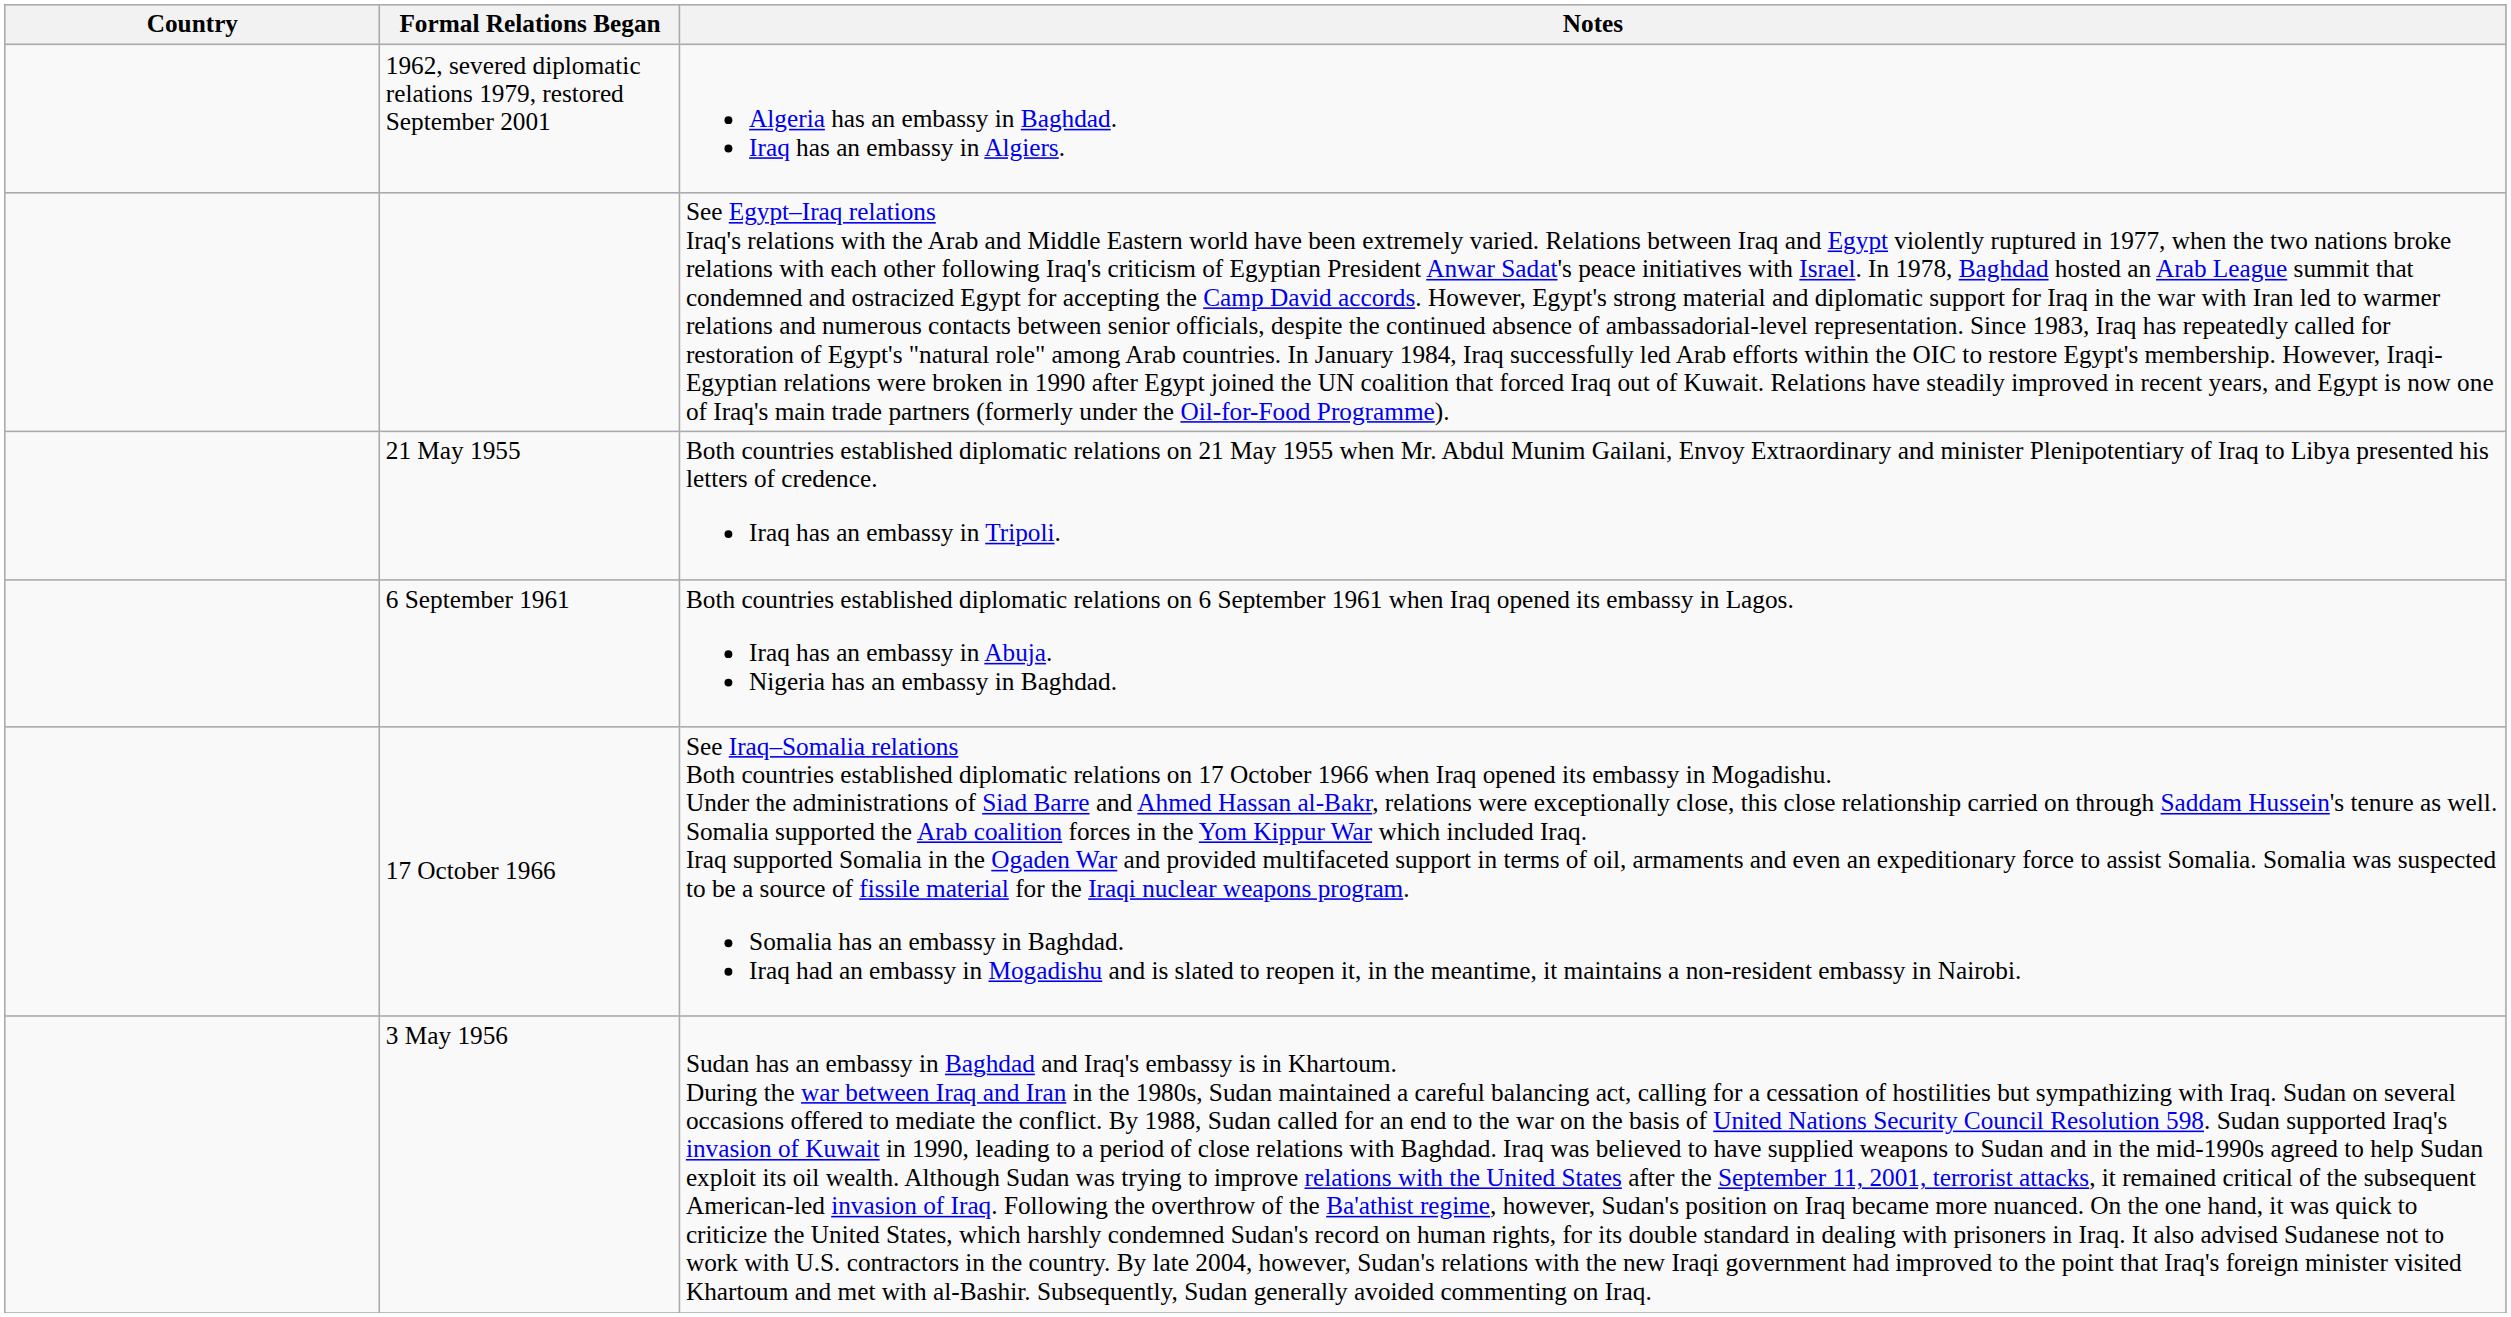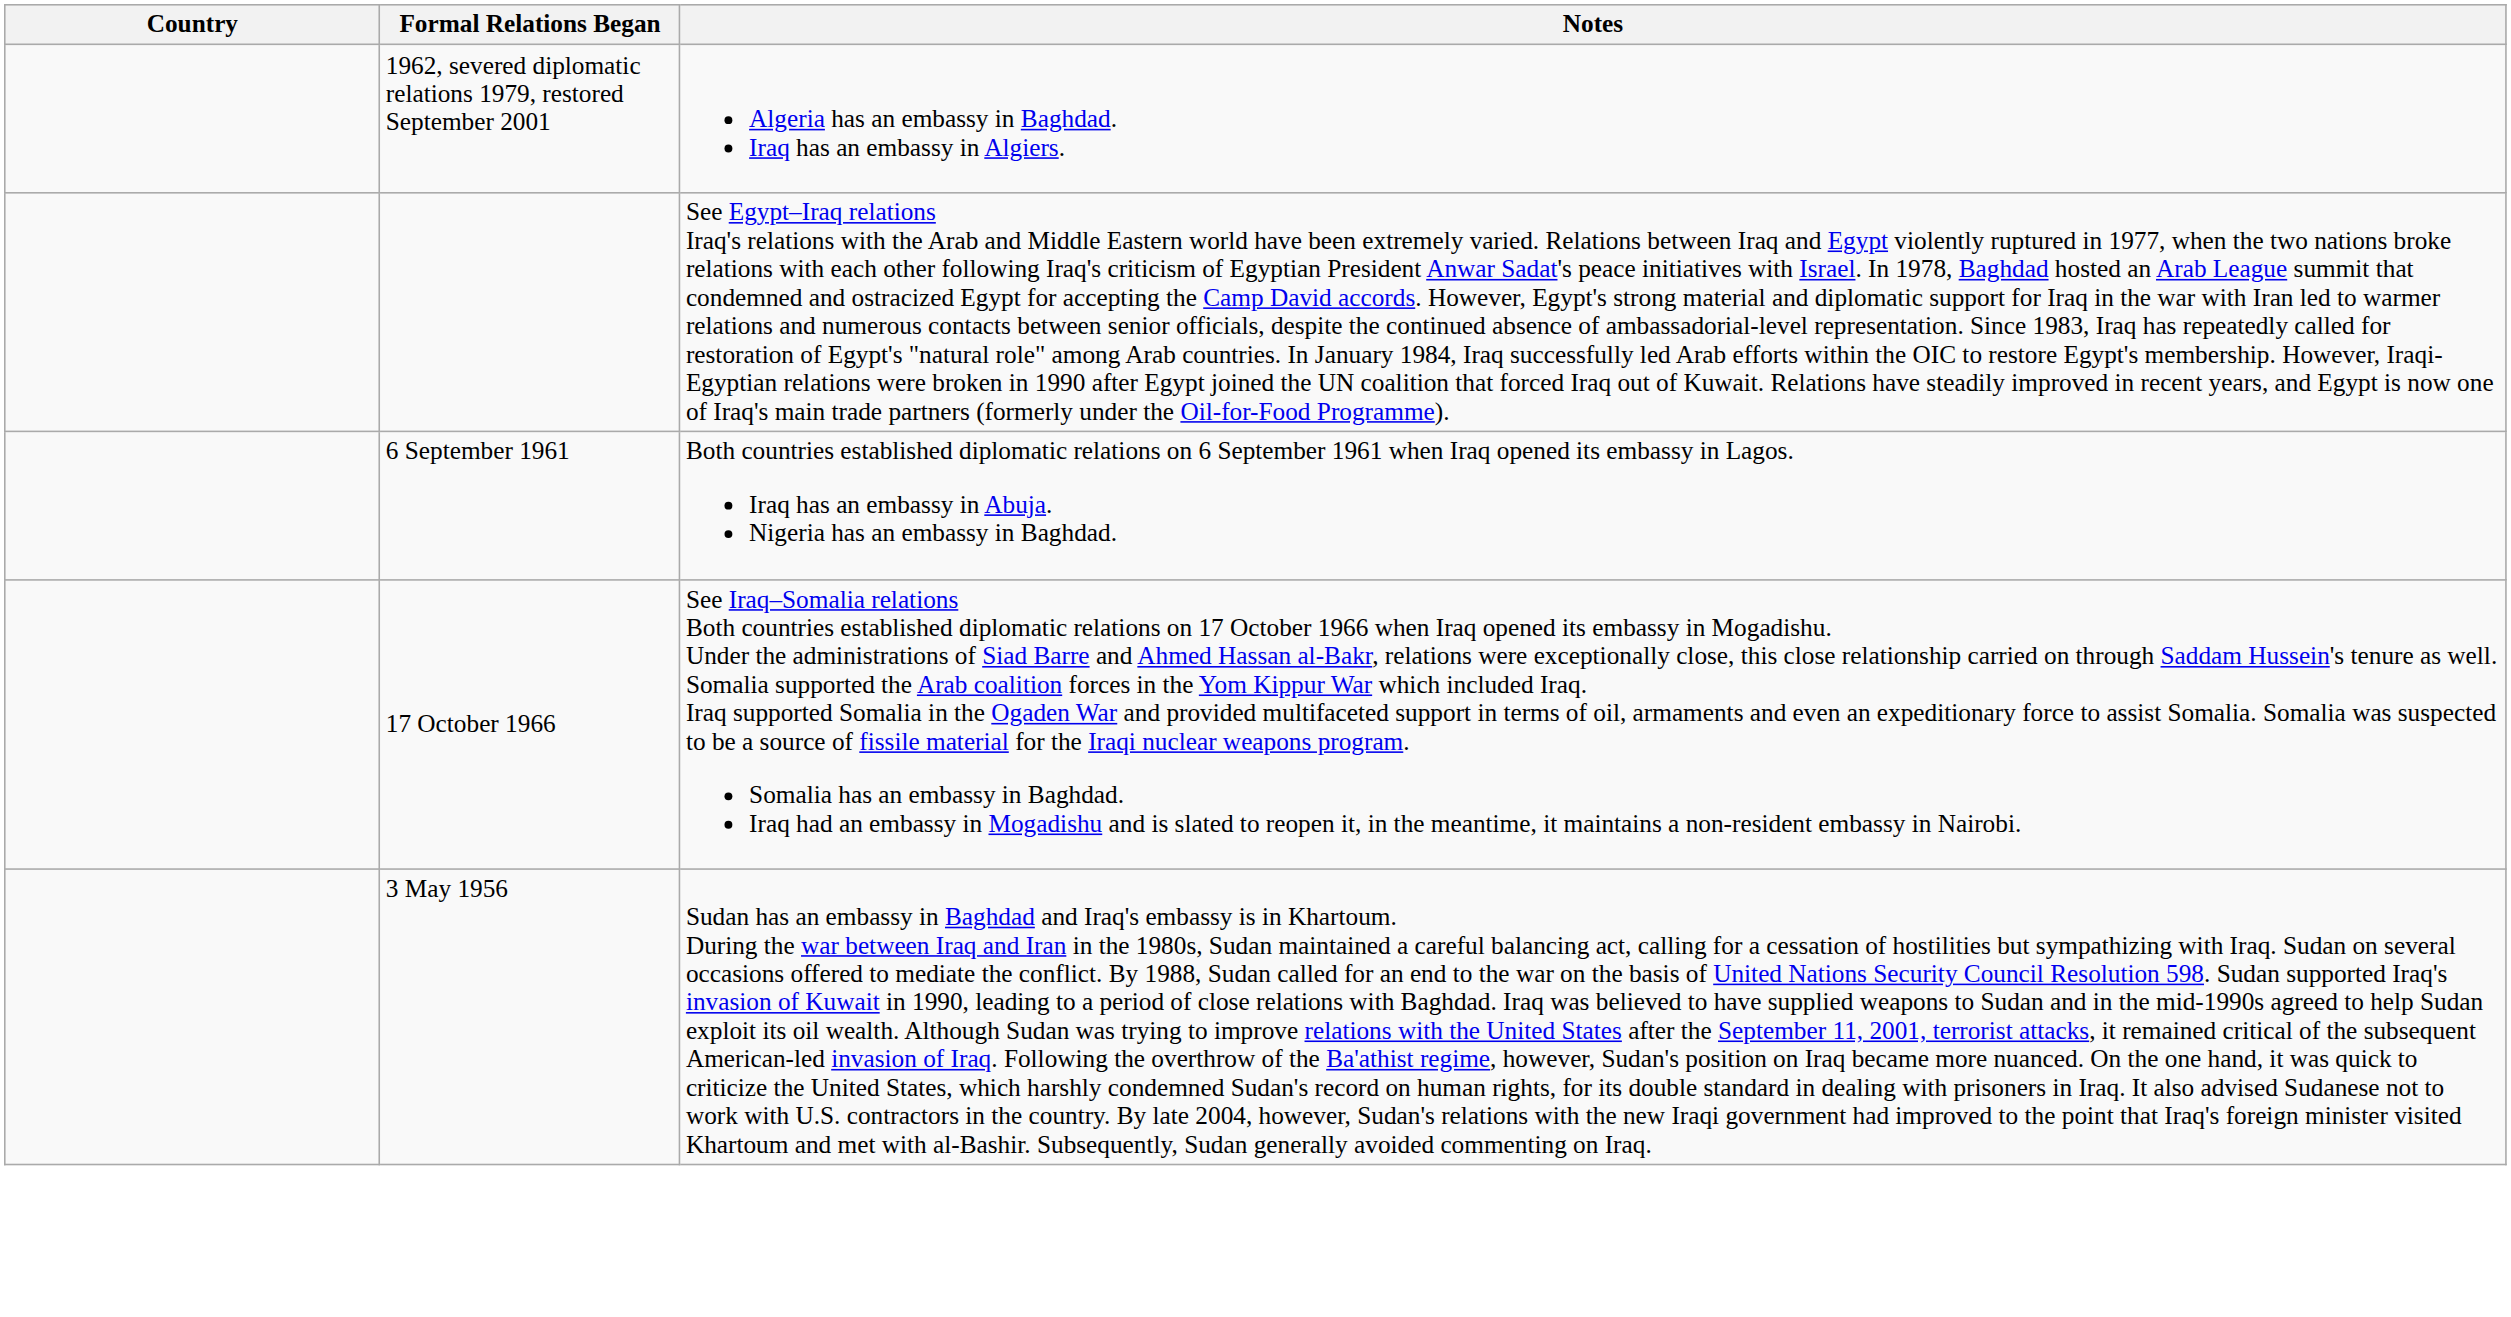 <table class="wikitable sortable" style="width:100%; margin:auto;">
 <tr>
 <th style="width:15%;">Country</th>
 <th style="width:12%;">Formal Relations Began</th>
 <th>Notes</th>
 </tr>
 <tr valign="top">
 <td></td>
 <td>1962, severed diplomatic relations 1979, restored September 2001</td>
 <td><br><ul><li><a href='#'>Algeria</a> has an embassy in <a href='#'>Baghdad</a>.</li><li><a href='#'>Iraq</a> has an embassy in <a href='#'>Algiers</a>.</li></ul></td>
 </tr>
 <tr valign="top">
 <td></td>
 <td></td>
 <td>See <a href='#'>Egypt–Iraq relations</a><br>Iraq's relations with the Arab and Middle Eastern world have been extremely varied. Relations between Iraq and <a href='#'>Egypt</a> violently ruptured in 1977, when the two nations broke relations with each other following Iraq's criticism of Egyptian President <a href='#'>Anwar Sadat</a>'s peace initiatives with <a href='#'>Israel</a>. In 1978, <a href='#'>Baghdad</a> hosted an <a href='#'>Arab League</a> summit that condemned and ostracized Egypt for accepting the <a href='#'>Camp David accords</a>. However, Egypt's strong material and diplomatic support for Iraq in the war with Iran led to warmer relations and numerous contacts between senior officials, despite the continued absence of ambassadorial-level representation. Since 1983, Iraq has repeatedly called for restoration of Egypt's "natural role" among Arab countries. In January 1984, Iraq successfully led Arab efforts within the OIC to restore Egypt's membership. However, Iraqi-Egyptian relations were broken in 1990 after Egypt joined the UN coalition that forced Iraq out of Kuwait. Relations have steadily improved in recent years, and Egypt is now one of Iraq's main trade partners (formerly under the <a href='#'>Oil-for-Food Programme</a>).</td>
 </tr>
 <tr valign="top">
 <td></td>
-<td>21 May 1955</td>
-<td>Both countries established diplomatic relations on 21 May 1955 when Mr. Abdul Munim Gailani, Envoy Extraordinary and minister Plenipotentiary of Iraq to Libya presented his letters of credence.<br><ul><li>Iraq has an embassy in <a href='#'>Tripoli</a>.</li></ul></td>
-</tr>
-<tr valign="top">
-<td></td>
 <td>6 September 1961</td>
 <td>Both countries established diplomatic relations on 6 September 1961 when Iraq opened its embassy in Lagos.<br><ul><li>Iraq has an embassy in <a href='#'>Abuja</a>.</li><li>Nigeria has an embassy in Baghdad.</li></ul></td>
 </tr>
 <tr>
 <td></td>
 <td>17 October 1966</td>
 <td>See <a href='#'>Iraq–Somalia relations</a><br>Both countries established diplomatic relations on 17 October 1966 when Iraq opened its embassy in Mogadishu.<br>Under the administrations of <a href='#'>Siad Barre</a> and <a href='#'>Ahmed Hassan al-Bakr</a>, relations were exceptionally close, this close relationship carried on through <a href='#'>Saddam Hussein</a>'s tenure as well. Somalia supported the <a href='#'>Arab coalition</a> forces in the <a href='#'>Yom Kippur War</a> which included Iraq.<br>Iraq supported Somalia in the <a href='#'>Ogaden War</a> and provided multifaceted support in terms of oil, armaments and even an expeditionary force to assist Somalia. Somalia was suspected to be a source of <a href='#'>fissile material</a> for the <a href='#'>Iraqi nuclear weapons program</a>.<ul><li>Somalia has an embassy in Baghdad.</li><li>Iraq had an embassy in <a href='#'>Mogadishu</a> and is slated to reopen it, in the meantime, it maintains a non-resident embassy in Nairobi.</li></ul></td>
 </tr>
 <tr valign="top">
 <td></td>
 <td>3 May 1956</td>
 <td><br>Sudan has an embassy in <a href='#'>Baghdad</a> and Iraq's embassy is in Khartoum.<br>During the <a href='#'>war between Iraq and Iran</a> in the 1980s, Sudan maintained a careful balancing act, calling for a cessation of hostilities but sympathizing with Iraq. Sudan on several occasions offered to mediate the conflict. By 1988, Sudan called for an end to the war on the basis of <a href='#'>United Nations Security Council Resolution 598</a>. Sudan supported Iraq's <a href='#'>invasion of Kuwait</a> in 1990, leading to a period of close relations with Baghdad. Iraq was believed to have supplied weapons to Sudan and in the mid-1990s agreed to help Sudan exploit its oil wealth. Although Sudan was trying to improve <a href='#'>relations with the United States</a> after the <a href='#'>September 11, 2001, terrorist attacks</a>, it remained critical of the subsequent American-led <a href='#'>invasion of Iraq</a>. Following the overthrow of the <a href='#'>Ba'athist regime</a>, however, Sudan's position on Iraq became more nuanced. On the one hand, it was quick to criticize the United States, which harshly condemned Sudan's record on human rights, for its double standard in dealing with prisoners in Iraq. It also advised Sudanese not to work with U.S. contractors in the country. By late 2004, however, Sudan's relations with the new Iraqi government had improved to the point that Iraq's foreign minister visited Khartoum and met with al-Bashir. Subsequently, Sudan generally avoided commenting on Iraq.</td>
 </tr>
 </table>
